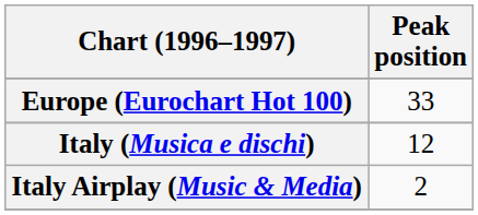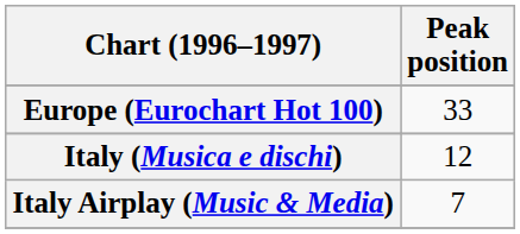 <table class="wikitable sortable plainrowheaders" style="text-align:center">
 <tr>
 <th>Chart (1996–1997)</th>
 <th>Peak<br>position</th>
 </tr>
 <tr>
 </tr>
 <tr>
 </tr>
 <tr>
 <th scope="row">Europe (<a href='#'>Eurochart Hot 100</a>)</th>
 <td>33</td>
 </tr>
 <tr>
 </tr>
 <tr>
 </tr>
 <tr>
 <th scope="row">Italy (<em><a href='#'>Musica e dischi</a></em>)</th>
 <td>12</td>
 </tr>
 <tr>
 <th scope="row">Italy Airplay (<em><a href='#'>Music & Media</a></em>)</th>
-<td>2</td>
+<td>7</td>
 </tr>
 <tr>
 </tr>
 <tr>
 </tr>
 <tr>
 </tr>
 <tr>
 </tr>
 </table>
